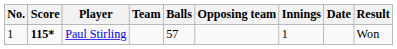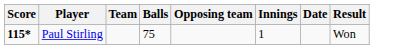 <table class="wikitable sortable" style="font-size:95%">
 <tr>
-<th>No.</th>
 <th>Score</th>
 <th>Player</th>
 <th>Team</th>
 <th>Balls</th>
 <th>Opposing team</th>
 <th>Innings</th>
 <th>Date</th>
 <th>Result</th>
 </tr>
 <tr>
-<td>1</td>
 <td><strong>115*</strong></td>
 <td><a href='#'>Paul Stirling</a></td>
 <td></td>
-<td> 57</td>
+<td> 75</td>
 <td></td>
 <td>1</td>
 <td></td>
 <td>Won</td>
 </tr>
 </table>
